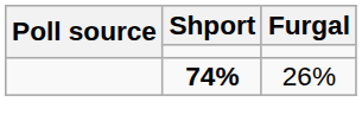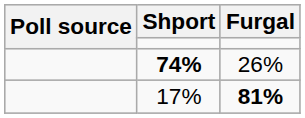 <table class="wikitable" style="text-align:center; font-size:90%; line-height:14px">
 <tr>
 <th rowspan=2>Poll source</th>
 <th>Shport</th>
 <th>Furgal</th>
 </tr>
 <tr>
 <td bgcolor=></td>
 <td bgcolor=></td>
 </tr>
 <tr>
 <td></td>
 <td><strong>74%</strong></td>
 <td>26%</td>
 </tr>
+<tr>
+<td></td>
+<td>17%</td>
+<td><strong>81%</strong></td>
+</tr>
 </table>
